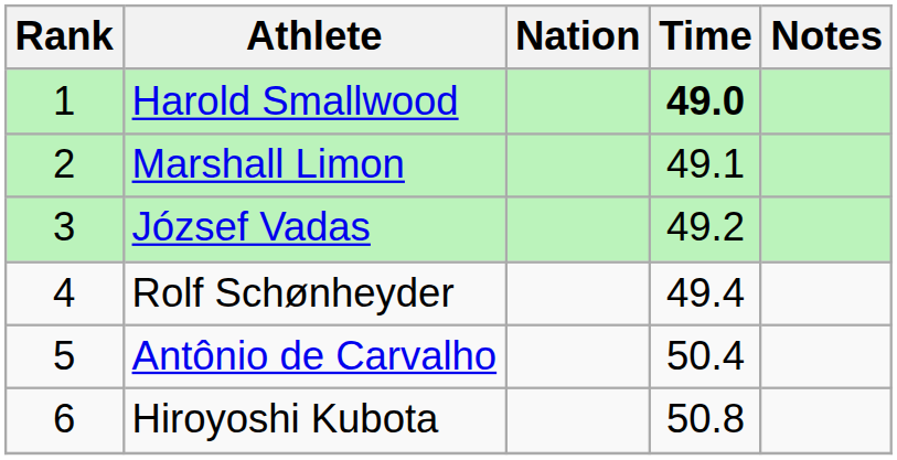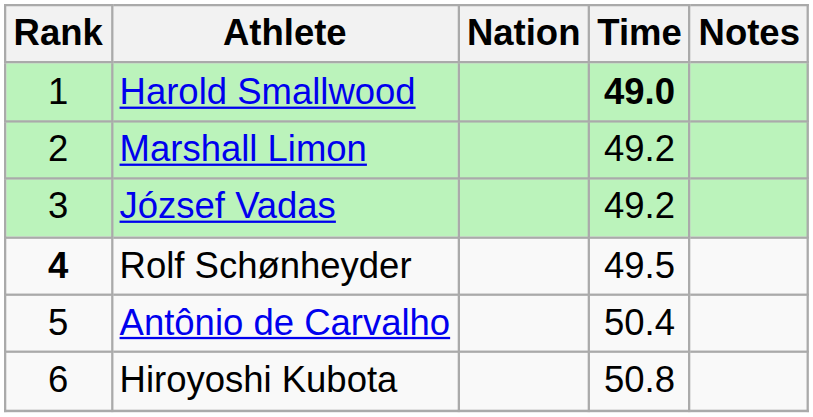 <table class="wikitable sortable" style="text-align:center">
 <tr>
 <th>Rank</th>
 <th>Athlete</th>
 <th>Nation</th>
 <th>Time</th>
 <th>Notes</th>
 </tr>
 <tr bgcolor=bbf3bb>
 <td>1</td>
 <td align=left><a href='#'>Harold Smallwood</a></td>
 <td align=left></td>
 <td><strong>49.0</strong></td>
 <td></td>
 </tr>
 <tr bgcolor=bbf3bb>
 <td>2</td>
 <td align=left><a href='#'>Marshall Limon</a></td>
 <td align=left></td>
-<td>49.1</td>
+<td>49.2</td>
 <td></td>
 </tr>
 <tr bgcolor=bbf3bb>
 <td>3</td>
 <td align=left><a href='#'>József Vadas</a></td>
 <td align=left></td>
 <td>49.2</td>
 <td></td>
 </tr>
 <tr>
-<td>4</td>
+<td><strong>4</strong></td>
 <td align=left>Rolf Schønheyder</td>
 <td align=left></td>
-<td>49.4</td>
+<td>49.5</td>
 <td></td>
 </tr>
 <tr>
 <td>5</td>
 <td align=left><a href='#'>Antônio de Carvalho</a></td>
 <td align=left></td>
 <td>50.4</td>
 <td></td>
 </tr>
 <tr>
 <td>6</td>
 <td align=left>Hiroyoshi Kubota</td>
 <td align=left></td>
 <td>50.8</td>
 <td></td>
 </tr>
 <tr>
 </tr>
 </table>
